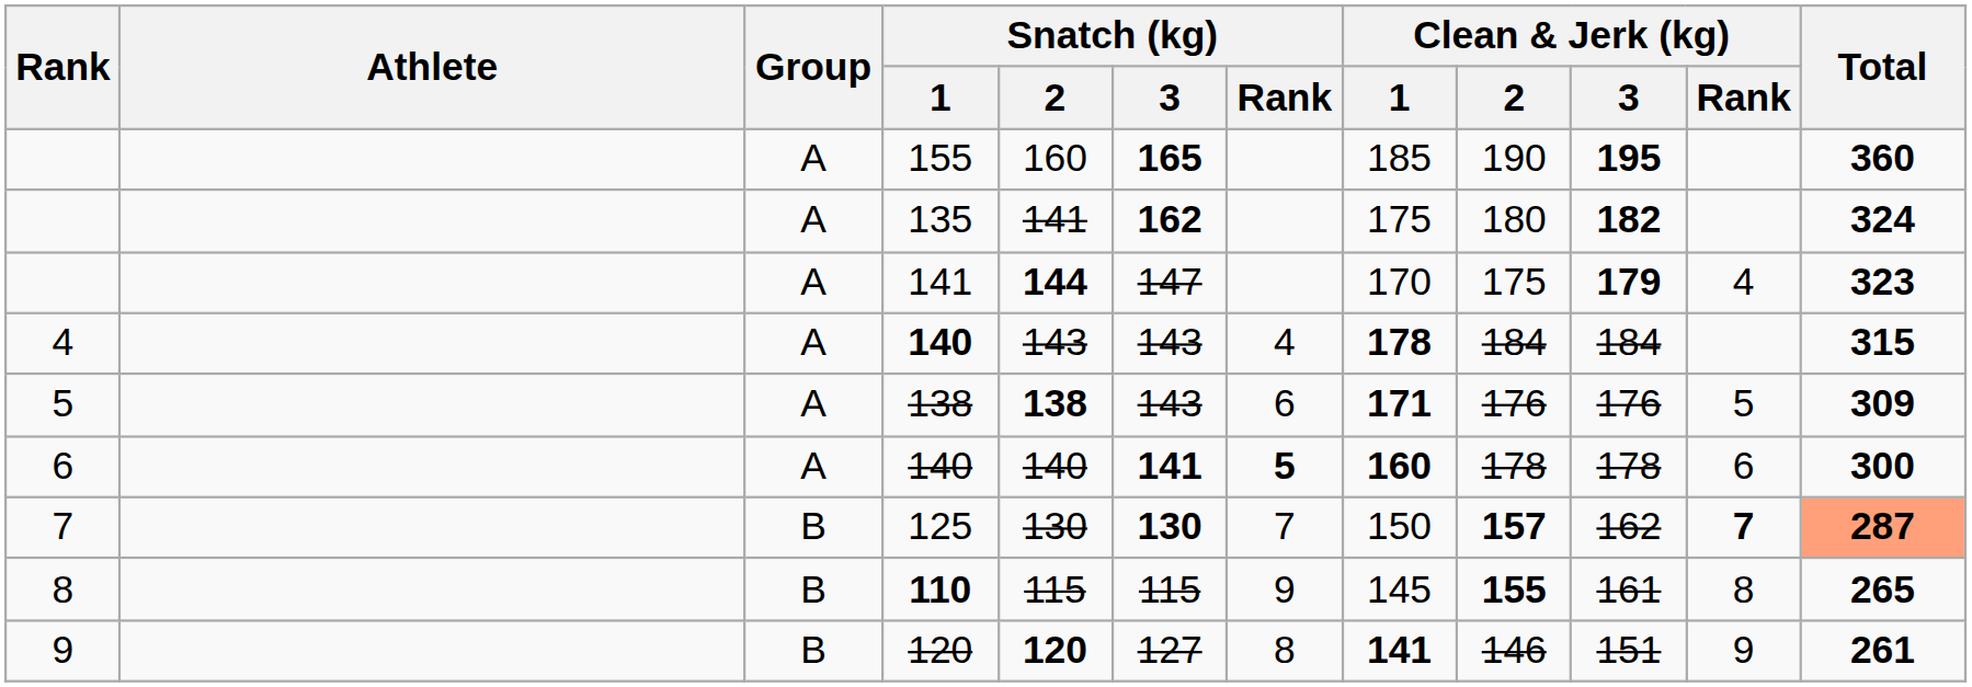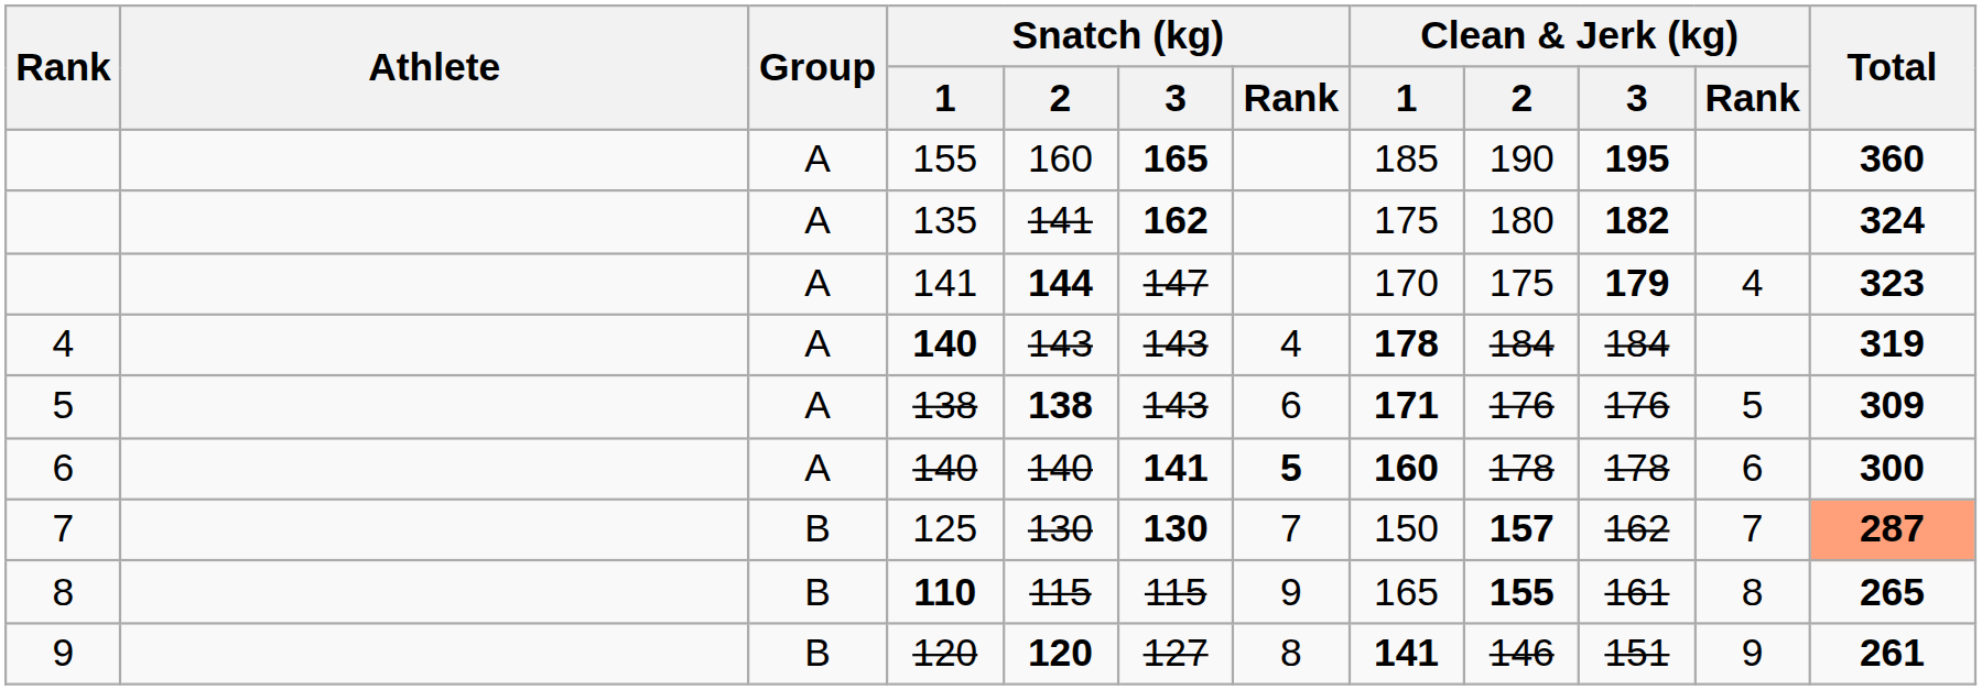 <table class = "wikitable" style="text-align:center;">
 <tr>
 <th rowspan=2 width=40>Rank</th>
 <th rowspan=2 width=250>Athlete</th>
 <th rowspan=2 width=50>Group</th>
 <th colspan=4>Snatch (kg)</th>
 <th colspan=4>Clean & Jerk (kg)</th>
 <th rowspan=2 width=60>Total</th>
 </tr>
 <tr>
 <th width=40>1</th>
 <th width=40>2</th>
 <th width=40>3</th>
 <th width=40>Rank</th>
 <th width=40>1</th>
 <th width=40>2</th>
 <th width=40>3</th>
 <th width=40>Rank</th>
 </tr>
 <tr>
 <td></td>
 <td align=left></td>
 <td>A</td>
 <td>155</td>
 <td>160</td>
 <td><strong>165</strong></td>
 <td></td>
 <td>185</td>
 <td>190</td>
 <td><strong>195</strong></td>
 <td></td>
 <td><strong>360</strong></td>
 </tr>
 <tr>
 <td></td>
 <td align=left></td>
 <td>A</td>
 <td>135</td>
 <td><s>141</s></td>
 <td><strong>162</strong></td>
 <td></td>
 <td>175</td>
 <td>180</td>
 <td><strong>182</strong></td>
 <td></td>
 <td><strong>324</strong></td>
 </tr>
 <tr>
 <td></td>
 <td align=left></td>
 <td>A</td>
 <td>141</td>
 <td><strong>144</strong></td>
 <td><s>147</s></td>
 <td></td>
 <td>170</td>
 <td>175</td>
 <td><strong>179</strong></td>
 <td>4</td>
 <td><strong>323</strong></td>
 </tr>
 <tr>
 <td>4</td>
 <td align=left></td>
 <td>A</td>
 <td><strong>140</strong></td>
 <td><s>143</s></td>
 <td><s>143</s></td>
 <td>4</td>
 <td><strong>178</strong></td>
 <td><s>184</s></td>
 <td><s>184</s></td>
 <td></td>
-<td><strong>315</strong></td>
+<td><strong>319</strong></td>
 </tr>
 <tr>
 <td>5</td>
 <td align=left></td>
 <td>A</td>
 <td><s>138</s></td>
 <td><strong>138</strong></td>
 <td><s>143</s></td>
 <td>6</td>
 <td><strong>171</strong></td>
 <td><s>176</s></td>
 <td><s>176</s></td>
 <td>5</td>
 <td><strong>309</strong></td>
 </tr>
 <tr>
 <td>6</td>
 <td align=left></td>
 <td>A</td>
 <td><s>140</s></td>
 <td><s>140</s></td>
 <td><strong>141</strong></td>
 <td><strong>5</strong></td>
 <td><strong>160</strong></td>
 <td><s>178</s></td>
 <td><s>178</s></td>
 <td>6</td>
 <td><strong>300</strong></td>
 </tr>
 <tr>
 <td>7</td>
 <td align=left></td>
 <td>B</td>
 <td>125</td>
 <td><s>130</s></td>
 <td><strong>130</strong></td>
 <td>7</td>
 <td>150</td>
 <td><strong>157</strong></td>
 <td><s>162</s></td>
-<td><strong>7</strong></td>
+<td>7</td>
 <td style="background: lightsalmon;"><strong>287</strong></td>
 </tr>
 <tr>
 <td>8</td>
 <td align=left></td>
 <td>B</td>
 <td><strong>110</strong></td>
 <td><s>115</s></td>
 <td><s>115</s></td>
 <td>9</td>
-<td>145</td>
+<td>165</td>
 <td><strong>155</strong></td>
 <td><s>161</s></td>
 <td>8</td>
 <td><strong>265</strong></td>
 </tr>
 <tr>
 <td>9</td>
 <td align=left></td>
 <td>B</td>
 <td><s>120</s></td>
 <td><strong>120</strong></td>
 <td><s>127</s></td>
 <td>8</td>
 <td><strong>141</strong></td>
 <td><s>146</s></td>
 <td><s>151</s></td>
 <td>9</td>
 <td><strong>261</strong></td>
 </tr>
 </table>
